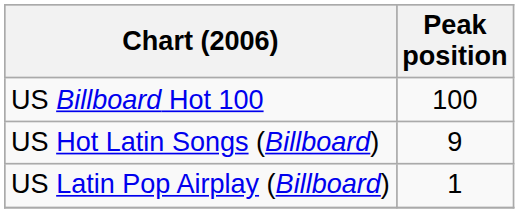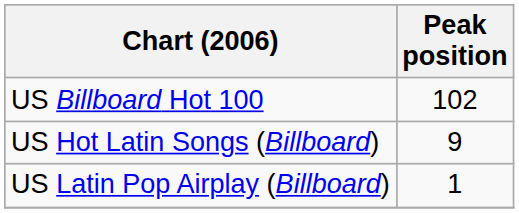 <table class="wikitable sortable">
 <tr>
 <th>Chart (2006)</th>
 <th>Peak<br>position</th>
 </tr>
 <tr>
 <td>US <a href='#'><em>Billboard</em> Hot 100</a></td>
-<td align="center">100</td>
+<td align="center">102</td>
 </tr>
 <tr>
 <td>US <a href='#'>Hot Latin Songs</a> (<a href='#'><em>Billboard</em></a>)</td>
 <td align="center">9</td>
 </tr>
 <tr>
 <td>US <a href='#'>Latin Pop Airplay</a> (<a href='#'><em>Billboard</em></a>)</td>
 <td align="center">1</td>
 </tr>
 <tr>
 </tr>
 </table>
